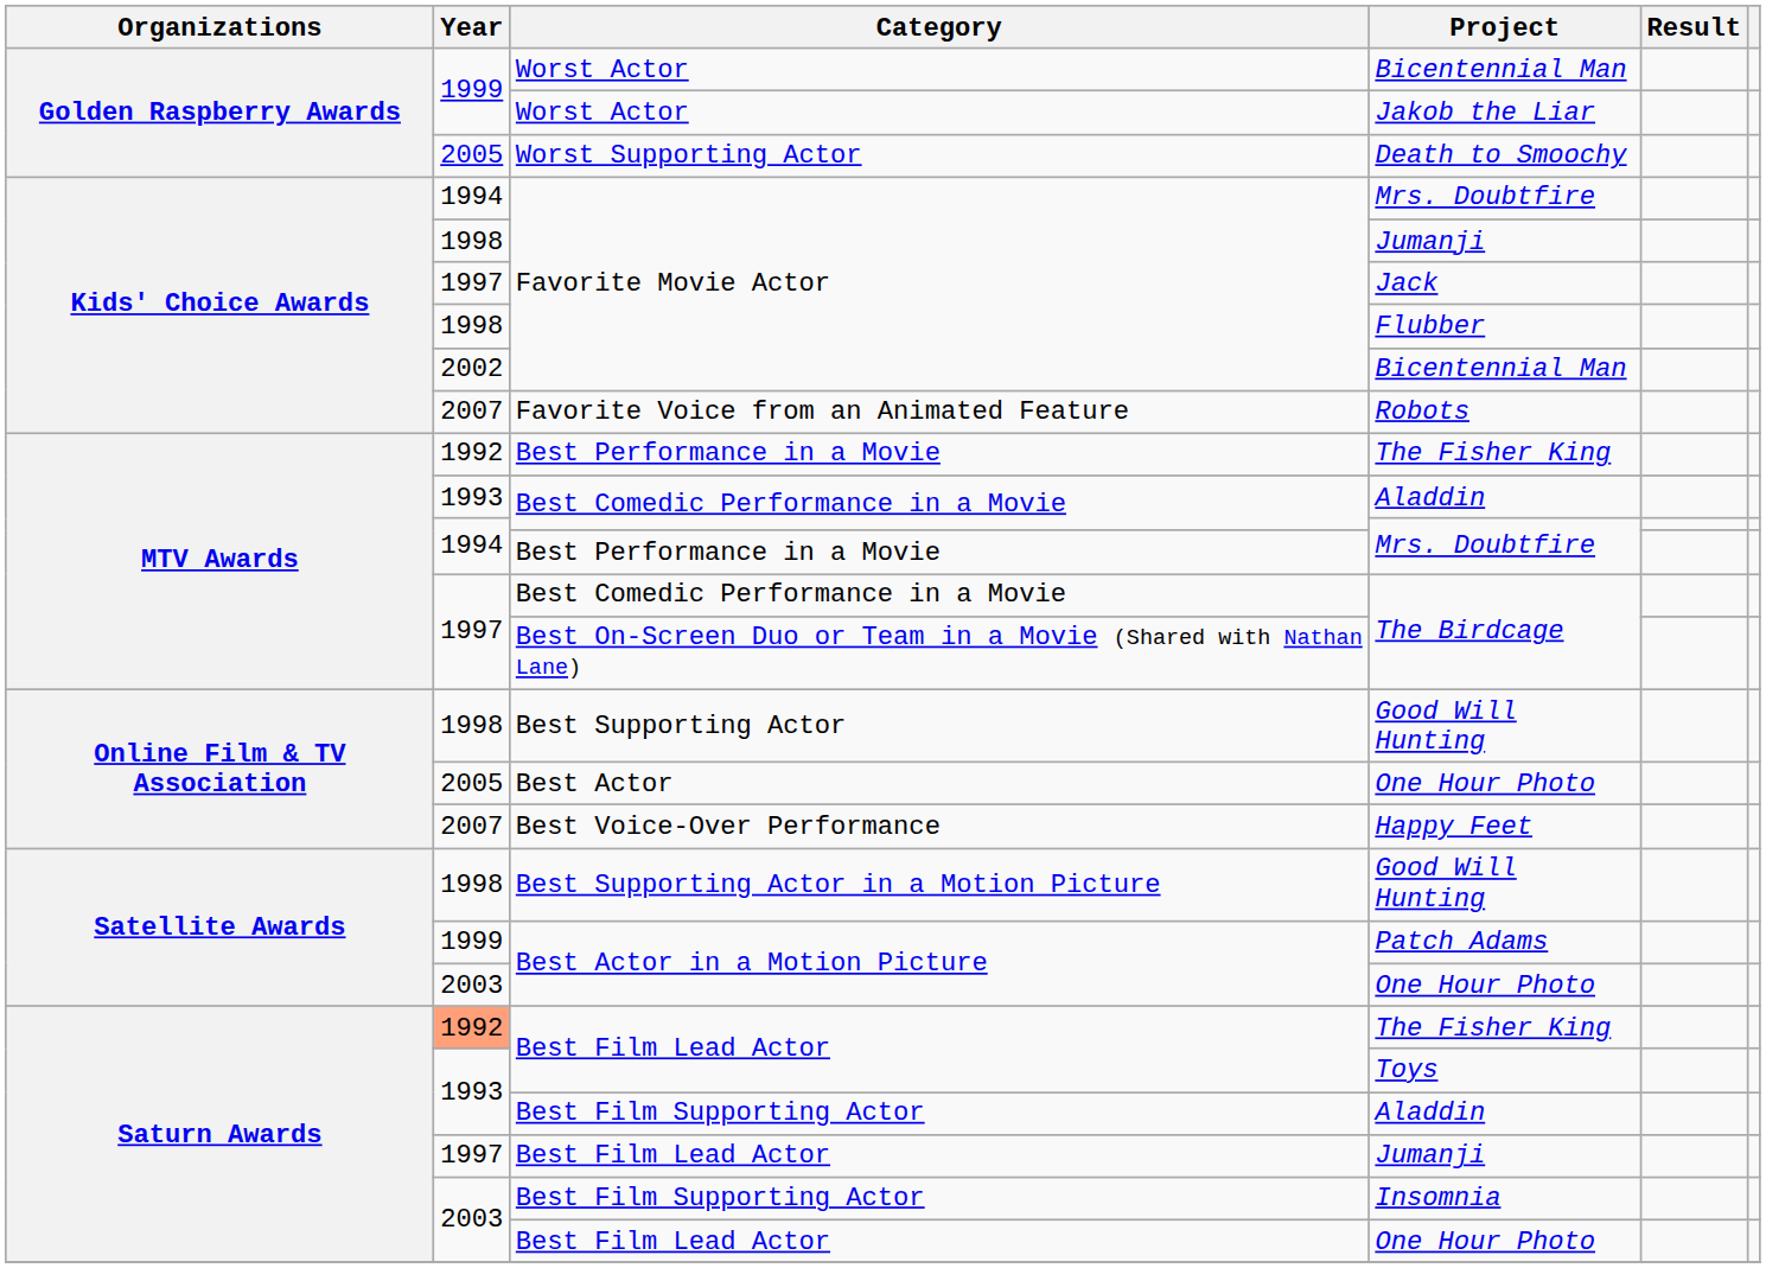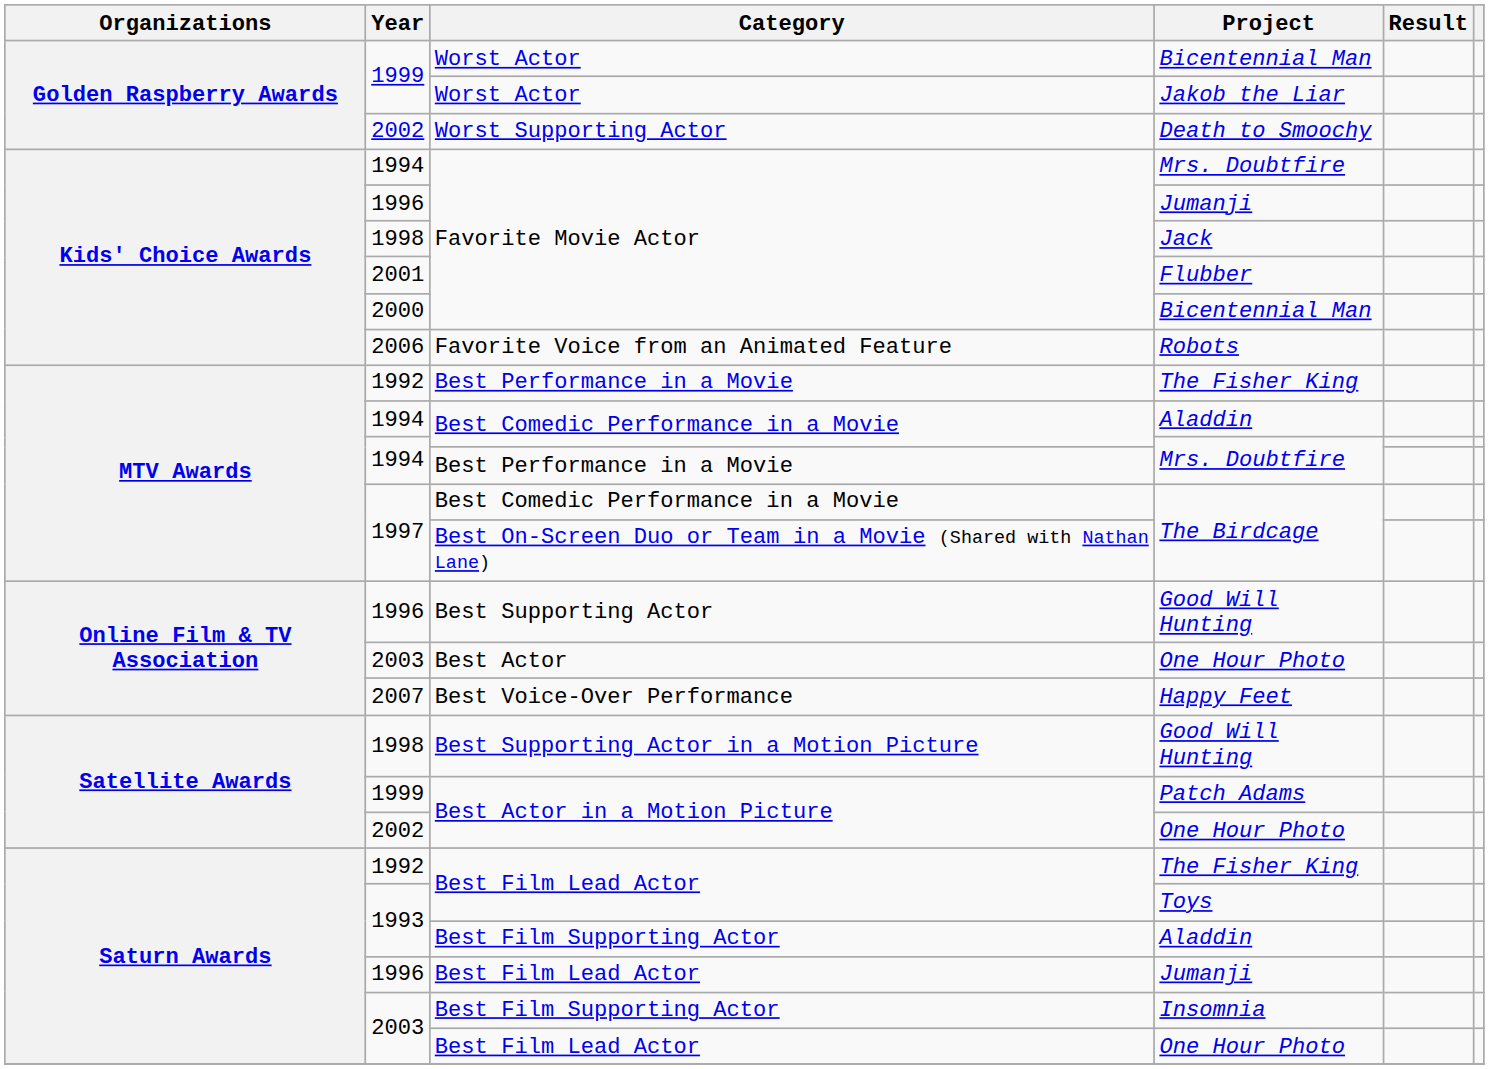 <table class= "wikitable plainrowheaders sortable">
 <tr>
 <th>Organizations</th>
 <th scope="col">Year</th>
 <th scope="col">Category</th>
 <th scope="col">Project</th>
 <th scope="col">Result</th>
 <th scope="col" class="unsortable"></th>
 </tr>
 <tr>
 <th scope="row" rowspan="3"><a href='#'>Golden Raspberry Awards</a></th>
 <td rowspan="2" style="text-align:center;"><a href='#'>1999</a></td>
 <td><a href='#'>Worst Actor</a></td>
 <td><em><a href='#'>Bicentennial Man</a></em></td>
 <td></td>
 <td style="text-align:center;"></td>
 </tr>
 <tr>
 <td><a href='#'>Worst Actor</a></td>
 <td><em><a href='#'>Jakob the Liar</a></em></td>
 <td></td>
 <td style="text-align:center;"></td>
 </tr>
 <tr>
-<td rowspan="1" style="text-align:center;"><a href='#'>2005</a></td>
+<td rowspan="1" style="text-align:center;"><a href='#'>2002</a></td>
 <td><a href='#'>Worst Supporting Actor</a></td>
 <td><em><a href='#'>Death to Smoochy</a></em></td>
 <td></td>
 <td style="text-align:center;"></td>
 </tr>
 <tr>
 <th scope="row" rowspan="6"><a href='#'>Kids' Choice Awards</a></th>
 <td style="text-align:center;">1994</td>
 <td rowspan=5>Favorite Movie Actor</td>
 <td><em><a href='#'>Mrs. Doubtfire</a></em></td>
 <td></td>
 <td style="text-align:center;"></td>
 </tr>
 <tr>
-<td style="text-align:center;">1998</td>
+<td style="text-align:center;">1996</td>
 <td><em><a href='#'>Jumanji</a></em></td>
 <td></td>
 <td style="text-align:center;"></td>
 </tr>
 <tr>
-<td style="text-align:center;">1997</td>
+<td style="text-align:center;">1998</td>
 <td><em><a href='#'>Jack</a></em></td>
 <td></td>
 <td style="text-align:center;"></td>
 </tr>
 <tr>
-<td style="text-align:center;">1998</td>
+<td style="text-align:center;">2001</td>
 <td><em><a href='#'>Flubber</a></em></td>
 <td></td>
 <td style="text-align:center;"></td>
 </tr>
 <tr>
-<td style="text-align:center;">2002</td>
+<td style="text-align:center;">2000</td>
 <td><em><a href='#'>Bicentennial Man</a></em></td>
 <td></td>
 <td style="text-align:center;"></td>
 </tr>
 <tr>
-<td style="text-align:center;">2007</td>
+<td style="text-align:center;">2006</td>
 <td>Favorite Voice from an Animated Feature</td>
 <td><em><a href='#'>Robots</a></em></td>
 <td></td>
 <td style="text-align:center;"></td>
 </tr>
 <tr>
 <th scope="row" rowspan="6"><a href='#'>MTV Awards</a></th>
 <td style="text-align:center;">1992</td>
 <td><a href='#'>Best Performance in a Movie</a></td>
 <td><em><a href='#'>The Fisher King</a></em></td>
 <td></td>
 <td style="text-align:center;"></td>
 </tr>
 <tr>
-<td style="text-align:center;">1993</td>
+<td style="text-align:center;">1994</td>
 <td rowspan=2><a href='#'>Best Comedic Performance in a Movie</a></td>
 <td><em><a href='#'>Aladdin</a></em></td>
 <td></td>
 <td style="text-align:center;"></td>
 </tr>
 <tr>
 <td style="text-align:center;", rowspan=2>1994</td>
 <td rowspan=2><em><a href='#'>Mrs. Doubtfire</a></em></td>
 <td></td>
 <td style="text-align:center;"></td>
 </tr>
 <tr>
 <td>Best Performance in a Movie</td>
 <td></td>
 <td style="text-align:center;"></td>
 </tr>
 <tr>
 <td style="text-align:center;", rowspan=2>1997</td>
 <td>Best Comedic Performance in a Movie</td>
 <td rowspan=2><em><a href='#'>The Birdcage</a></em></td>
 <td></td>
 <td style="text-align:center;"></td>
 </tr>
 <tr>
 <td><a href='#'>Best On-Screen Duo or Team in a Movie</a> <small> (Shared with <a href='#'>Nathan Lane</a>) </small></td>
 <td></td>
 <td style="text-align:center;"></td>
 </tr>
 <tr>
 <th scope="row" rowspan="3"><a href='#'>Online Film & TV Association</a></th>
-<td style="text-align:center;">1998</td>
+<td style="text-align:center;">1996</td>
 <td>Best Supporting Actor</td>
 <td><em><a href='#'>Good Will Hunting</a></em></td>
 <td></td>
 <td style="text-align:center;"></td>
 </tr>
 <tr>
-<td style="text-align:center;">2005</td>
+<td style="text-align:center;">2003</td>
 <td>Best Actor</td>
 <td><em><a href='#'>One Hour Photo</a></em></td>
 <td></td>
 <td style="text-align:center;"></td>
 </tr>
 <tr>
 <td style="text-align:center;">2007</td>
 <td>Best Voice-Over Performance</td>
 <td><em><a href='#'>Happy Feet</a></em></td>
 <td></td>
 <td style="text-align:center;"></td>
 </tr>
 <tr>
 <th scope="row" rowspan="3"><a href='#'>Satellite Awards</a></th>
 <td style="text-align:center;">1998</td>
 <td><a href='#'>Best Supporting Actor in a Motion Picture</a></td>
 <td><em><a href='#'>Good Will Hunting</a></em></td>
 <td></td>
 <td style="text-align:center;"></td>
 </tr>
 <tr>
 <td style="text-align:center;">1999</td>
 <td rowspan=2><a href='#'>Best Actor in a Motion Picture</a></td>
 <td><em><a href='#'>Patch Adams</a></em></td>
 <td></td>
 <td style="text-align:center;"></td>
 </tr>
 <tr>
-<td style="text-align:center;">2003</td>
+<td style="text-align:center;">2002</td>
 <td><em><a href='#'>One Hour Photo</a></em></td>
 <td></td>
 <td style="text-align:center;"></td>
 </tr>
 <tr>
 <th scope="row" rowspan="6"><a href='#'>Saturn Awards</a></th>
-<td style="background: lightsalmon; text-align:center;">1992</td>
+<td style="text-align:center;">1992</td>
 <td rowspan=2><a href='#'>Best Film Lead Actor</a></td>
 <td><em><a href='#'>The Fisher King</a></em></td>
 <td></td>
 <td style="text-align:center;"></td>
 </tr>
 <tr>
 <td style="text-align:center;", rowspan=2>1993</td>
 <td><em><a href='#'>Toys</a></em></td>
 <td></td>
 <td style="text-align:center;"></td>
 </tr>
 <tr>
 <td><a href='#'>Best Film Supporting Actor</a></td>
 <td><em><a href='#'>Aladdin</a></em></td>
 <td></td>
 <td style="text-align:center;"></td>
 </tr>
 <tr>
-<td style="text-align:center;">1997</td>
+<td style="text-align:center;">1996</td>
 <td><a href='#'>Best Film Lead Actor</a></td>
 <td><em><a href='#'>Jumanji</a></em></td>
 <td></td>
 <td style="text-align:center;"></td>
 </tr>
 <tr>
 <td style="text-align:center;", rowspan=2>2003</td>
 <td><a href='#'>Best Film Supporting Actor</a></td>
 <td><em><a href='#'>Insomnia</a></em></td>
 <td></td>
 <td style="text-align:center;"></td>
 </tr>
 <tr>
 <td><a href='#'>Best Film Lead Actor</a></td>
 <td><em><a href='#'>One Hour Photo</a></em></td>
 <td></td>
 <td style="text-align:center;"></td>
 </tr>
 <tr>
 </tr>
 </table>
